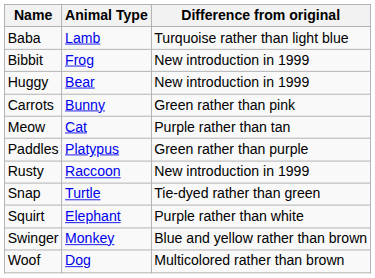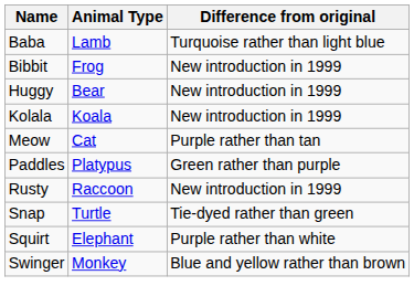 <table class="wikitable">
 <tr style="background-color:#DDDDDD;text-align:center;">
 <th>Name</th>
 <th>Animal Type</th>
 <th>Difference from original</th>
 </tr>
 <tr>
 <td>Baba</td>
 <td><a href='#'>Lamb</a></td>
 <td>Turquoise rather than light blue</td>
 </tr>
 <tr>
 <td><div>Bibbit</div></td>
 <td><a href='#'>Frog</a></td>
 <td>New introduction in 1999</td>
 </tr>
 <tr>
 <td><div>Huggy</div></td>
 <td><a href='#'>Bear</a></td>
 <td>New introduction in 1999</td>
 </tr>
 <tr>
-<td>Carrots</td>
-<td><a href='#'>Bunny</a></td>
-<td>Green rather than pink</td>
+<td><div>Kolala</div></td>
+<td><a href='#'>Koala</a></td>
+<td>New introduction in 1999</td>
 </tr>
 <tr>
 <td>Meow</td>
 <td><a href='#'>Cat</a></td>
 <td>Purple rather than tan</td>
 </tr>
 <tr>
 <td>Paddles</td>
 <td><a href='#'>Platypus</a></td>
 <td>Green rather than purple</td>
 </tr>
 <tr>
 <td><div>Rusty</div></td>
 <td><a href='#'>Raccoon</a></td>
 <td>New introduction in 1999</td>
 </tr>
 <tr>
 <td>Snap</td>
 <td><a href='#'>Turtle</a></td>
 <td>Tie-dyed rather than green</td>
 </tr>
 <tr>
 <td>Squirt</td>
 <td><a href='#'>Elephant</a></td>
 <td>Purple rather than white</td>
 </tr>
 <tr>
 <td>Swinger</td>
 <td><a href='#'>Monkey</a></td>
 <td>Blue and yellow rather than brown</td>
 </tr>
-<tr>
-<td>Woof</td>
-<td><a href='#'>Dog</a></td>
-<td>Multicolored rather than brown</td>
-</tr>
 </table>
